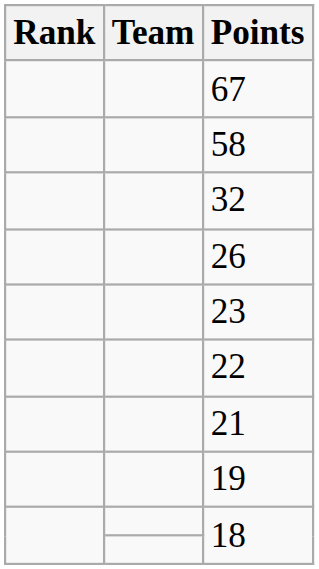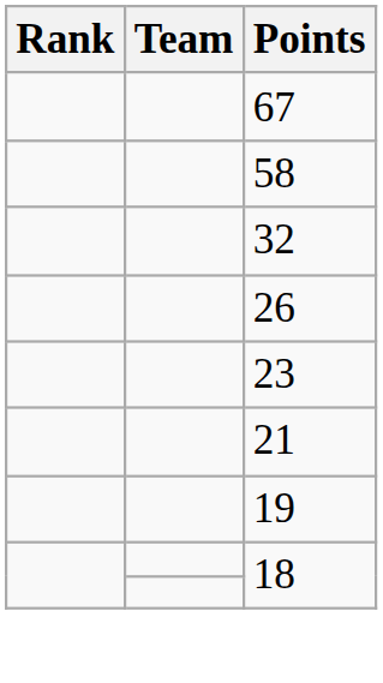 <table class=wikitable>
 <tr>
 <th>Rank</th>
 <th>Team</th>
 <th>Points</th>
 </tr>
 <tr>
 <td></td>
 <td></td>
 <td>67</td>
 </tr>
 <tr>
 <td></td>
 <td></td>
 <td>58</td>
 </tr>
 <tr>
 <td></td>
 <td></td>
 <td>32</td>
 </tr>
 <tr>
 <td></td>
 <td></td>
 <td>26</td>
 </tr>
 <tr>
 <td></td>
 <td></td>
 <td>23</td>
 </tr>
 <tr>
 <td></td>
 <td></td>
-<td>22</td>
-</tr>
-<tr>
-<td></td>
-<td></td>
 <td>21</td>
 </tr>
 <tr>
 <td></td>
 <td></td>
 <td>19</td>
 </tr>
 <tr>
 <td rowspan=2></td>
 <td></td>
 <td rowspan=2>18</td>
 </tr>
 <tr>
 <td></td>
 </tr>
 </table>
